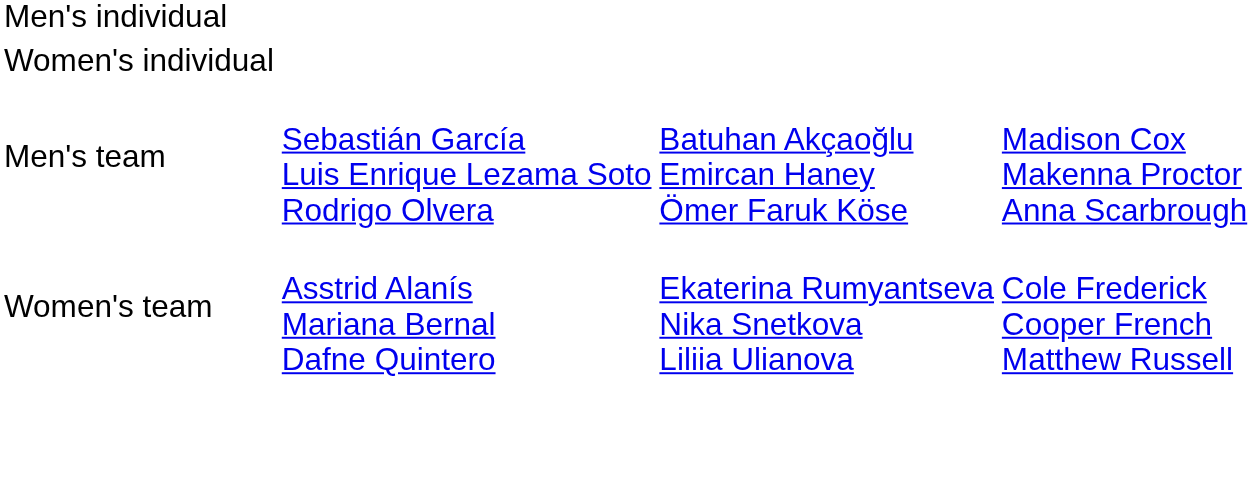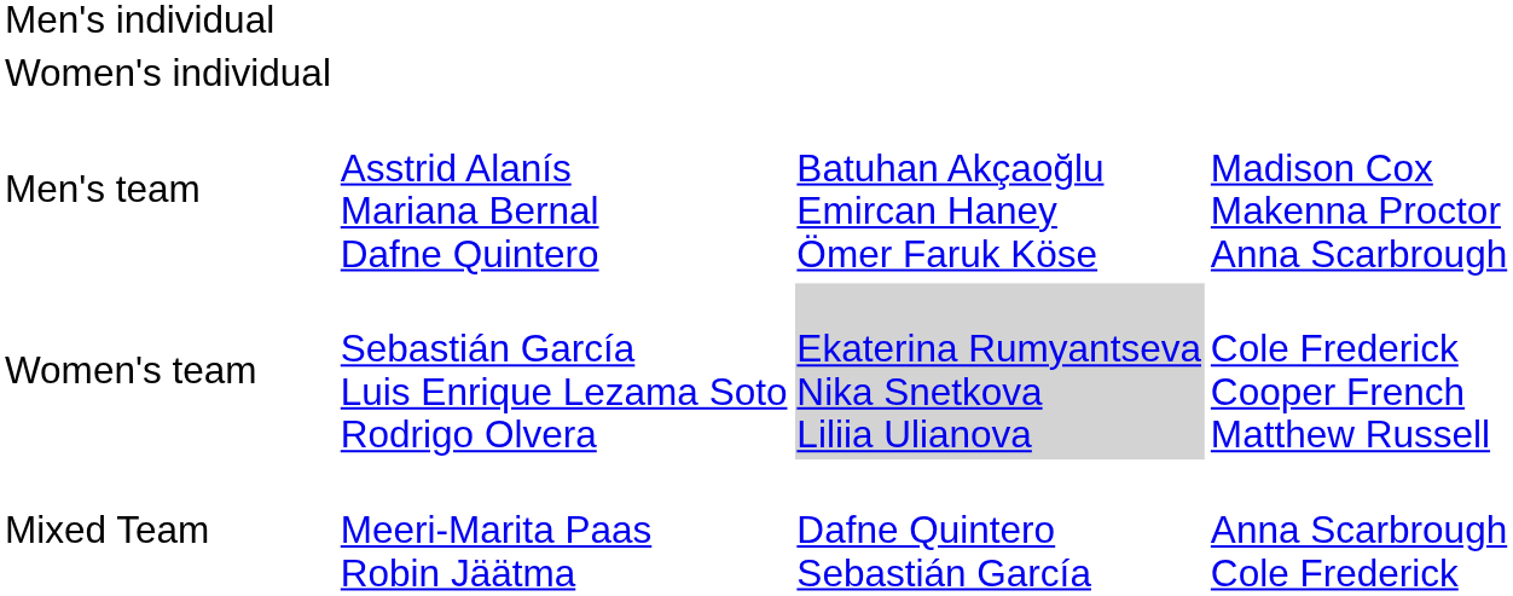 <table>
 <tr>
 <td>Men's individual</td>
 <td></td>
 <td></td>
 <td></td>
 </tr>
 <tr>
 <td>Women's individual</td>
 <td></td>
 <td></td>
 <td></td>
 </tr>
 <tr>
 <td>Men's team</td>
-<td><br><a href='#'>Sebastián García</a><br><a href='#'>Luis Enrique Lezama Soto</a><br><a href='#'>Rodrigo Olvera</a></td>
+<td><br><a href='#'>Asstrid Alanís</a><br><a href='#'>Mariana Bernal</a><br><a href='#'>Dafne Quintero</a></td>
 <td><br><a href='#'>Batuhan Akçaoğlu</a><br><a href='#'>Emircan Haney</a><br><a href='#'>Ömer Faruk Köse</a></td>
 <td><br><a href='#'>Madison Cox</a><br><a href='#'>Makenna Proctor</a><br><a href='#'>Anna Scarbrough</a></td>
 </tr>
 <tr>
 <td>Women's team</td>
-<td><br><a href='#'>Asstrid Alanís</a><br><a href='#'>Mariana Bernal</a><br><a href='#'>Dafne Quintero</a></td>
-<td><br><a href='#'>Ekaterina Rumyantseva</a><br><a href='#'>Nika Snetkova</a><br><a href='#'>Liliia Ulianova</a></td>
+<td><br><a href='#'>Sebastián García</a><br><a href='#'>Luis Enrique Lezama Soto</a><br><a href='#'>Rodrigo Olvera</a></td>
+<td style="background: lightgrey;"><br><a href='#'>Ekaterina Rumyantseva</a><br><a href='#'>Nika Snetkova</a><br><a href='#'>Liliia Ulianova</a></td>
 <td><br><a href='#'>Cole Frederick</a><br><a href='#'>Cooper French</a><br><a href='#'>Matthew Russell</a></td>
 </tr>
+<tr>
+<td>Mixed Team</td>
+<td><br><a href='#'>Meeri-Marita Paas</a><br><a href='#'>Robin Jäätma</a></td>
+<td><br><a href='#'>Dafne Quintero</a><br><a href='#'>Sebastián García</a></td>
+<td><br><a href='#'>Anna Scarbrough</a><br><a href='#'>Cole Frederick</a></td>
+</tr>
 </table>
